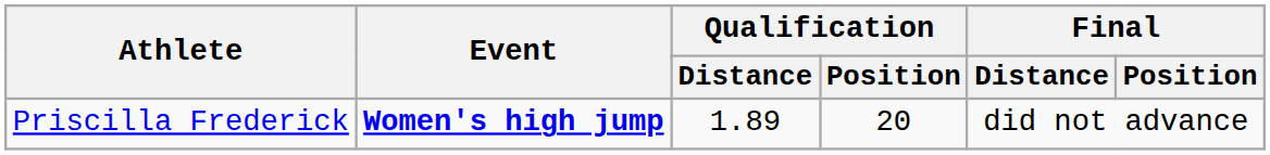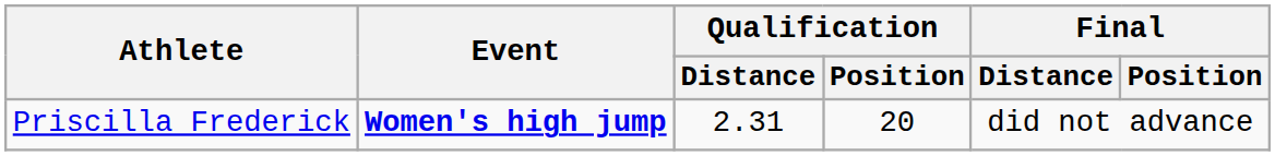 <table class=wikitable style="font-size:90%">
 <tr>
 <th rowspan="2">Athlete</th>
 <th rowspan="2">Event</th>
 <th colspan="2">Qualification</th>
 <th colspan="2">Final</th>
 </tr>
 <tr style="font-size:95%">
 <th>Distance</th>
 <th>Position</th>
 <th>Distance</th>
 <th>Position</th>
 </tr>
 <tr align=center>
 <td align=left><a href='#'>Priscilla Frederick</a></td>
 <td align=left><strong><a href='#'>Women's high jump</a></strong></td>
-<td>1.89</td>
+<td>2.31</td>
 <td>20</td>
 <td colspan=2>did not advance</td>
 </tr>
 </table>
